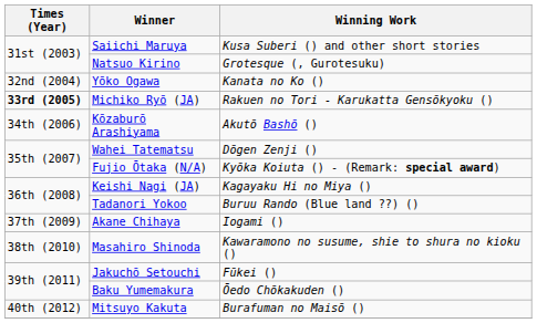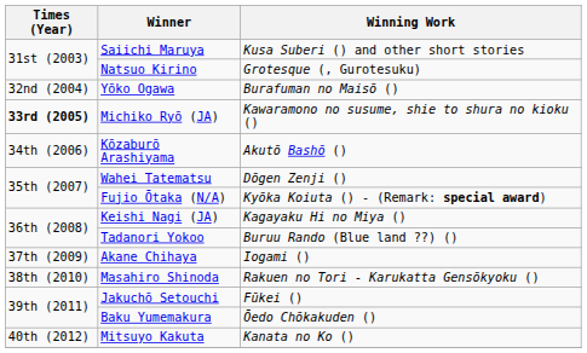 <table class="wikitable" style="text-align:left;">
 <tr>
 <th>Times (Year)</th>
 <th>Winner</th>
 <th>Winning Work</th>
 </tr>
 <tr>
 <td rowspan="2">31st (2003)</td>
 <td><a href='#'>Saiichi Maruya</a></td>
 <td><em>Kusa Suberi</em> () and other short stories</td>
 </tr>
 <tr>
 <td><a href='#'>Natsuo Kirino</a></td>
 <td><em>Grotesque</em> (, Gurotesuku)</td>
 </tr>
 <tr>
 <td>32nd (2004)</td>
 <td><a href='#'>Yōko Ogawa</a></td>
-<td><em>Kanata no Ko</em> ()</td>
+<td><em>Burafuman no Maisō</em> ()</td>
 </tr>
 <tr>
 <td><strong>33rd (2005)</strong></td>
 <td><a href='#'>Michiko Ryō</a> (<a href='#'>JA</a>)</td>
-<td><em>Rakuen no Tori - Karukatta Gensōkyoku</em> ()</td>
+<td><em>Kawaramono no susume, shie to shura no kioku</em> ()</td>
 </tr>
 <tr>
 <td>34th (2006)</td>
 <td><a href='#'>Kōzaburō Arashiyama</a></td>
 <td><em>Akutō <a href='#'>Bashō</a></em> ()</td>
 </tr>
 <tr>
 <td rowspan="2">35th (2007)</td>
 <td><a href='#'>Wahei Tatematsu</a></td>
 <td><em>Dōgen Zenji</em> ()</td>
 </tr>
 <tr>
 <td><a href='#'>Fujio Ōtaka</a> (<a href='#'>N/A</a>)</td>
 <td><em>Kyōka Koiuta</em> () - (Remark: <strong>special award</strong>)</td>
 </tr>
 <tr>
 <td rowspan="2">36th (2008)</td>
 <td><a href='#'>Keishi Nagi</a> (<a href='#'>JA</a>)</td>
 <td><em>Kagayaku Hi no Miya</em> ()</td>
 </tr>
 <tr>
 <td><a href='#'>Tadanori Yokoo</a></td>
 <td><em>Buruu Rando</em> (Blue land ??) ()</td>
 </tr>
 <tr>
 <td>37th (2009)</td>
 <td><a href='#'>Akane Chihaya</a></td>
 <td><em>Iogami</em> ()</td>
 </tr>
 <tr>
 <td>38th (2010)</td>
 <td><a href='#'>Masahiro Shinoda</a></td>
-<td><em>Kawaramono no susume, shie to shura no kioku</em> ()</td>
+<td><em>Rakuen no Tori - Karukatta Gensōkyoku</em> ()</td>
 </tr>
 <tr>
 <td rowspan="2">39th (2011)</td>
 <td><a href='#'>Jakuchō Setouchi</a></td>
 <td><em>Fūkei</em> ()</td>
 </tr>
 <tr>
 <td><a href='#'>Baku Yumemakura</a></td>
 <td><em>Ōedo Chōkakuden</em> ()</td>
 </tr>
 <tr>
 <td>40th (2012)</td>
 <td><a href='#'>Mitsuyo Kakuta</a></td>
-<td><em>Burafuman no Maisō</em> ()</td>
+<td><em>Kanata no Ko</em> ()</td>
 </tr>
 <tr>
 </tr>
 </table>
